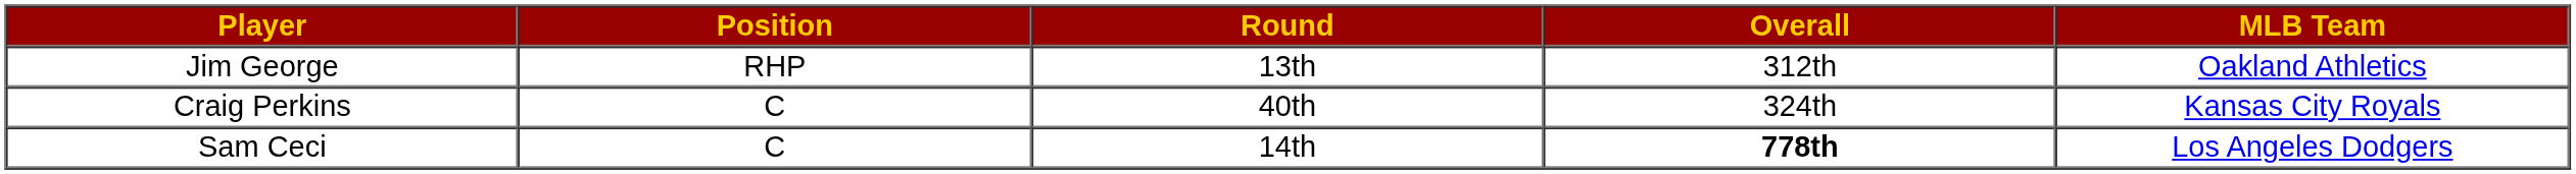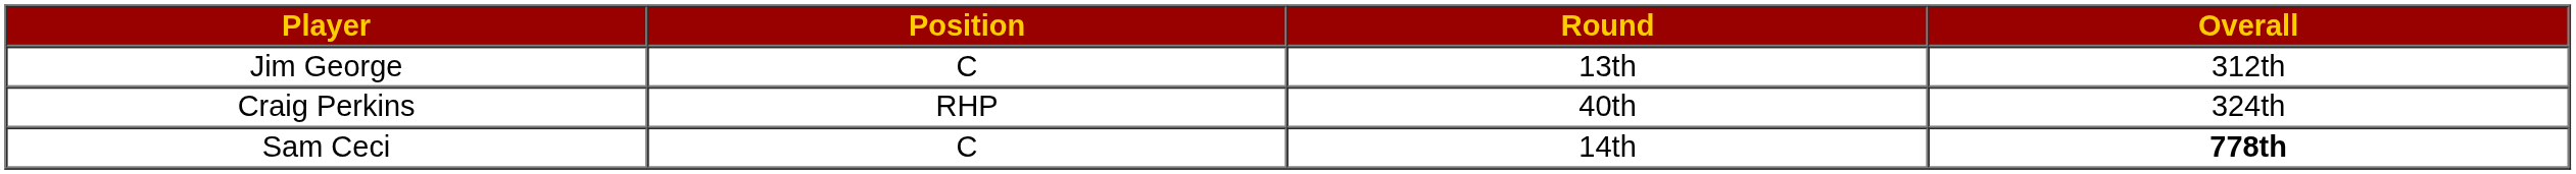 <table cellpadding="1" border="1" cellspacing="0" style="width:70%;">
 <tr>
 <th style="background:#990000; width:20%;color:#FFCC00;">Player</th>
 <th style="background:#990000; width:20%;color:#FFCC00;">Position</th>
 <th style="background:#990000; width:20%;color:#FFCC00;">Round</th>
 <th style="background:#990000; width:20%;color:#FFCC00;">Overall</th>
-<th style="background:#990000; width:20%;color:#FFCC00;">MLB Team</th>
 </tr>
 <tr style="text-align:center;">
 <td>Jim George</td>
-<td>RHP</td>
+<td>C</td>
 <td>13th</td>
 <td>312th</td>
-<td><a href='#'>Oakland Athletics</a></td>
 </tr>
 <tr style="text-align:center;">
 <td>Craig Perkins</td>
-<td>C</td>
+<td>RHP</td>
 <td>40th</td>
 <td>324th</td>
-<td><a href='#'>Kansas City Royals</a></td>
 </tr>
 <tr style="text-align:center;">
 <td>Sam Ceci</td>
 <td>C</td>
 <td>14th</td>
 <td><strong>778th</strong></td>
-<td><a href='#'>Los Angeles Dodgers</a></td>
 </tr>
 </table>
